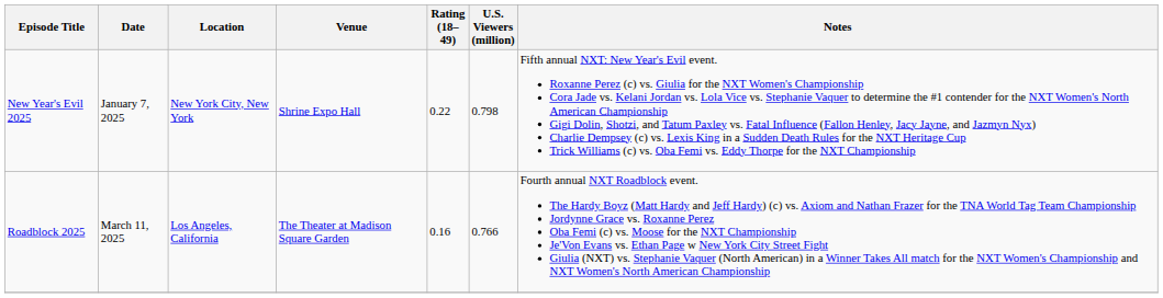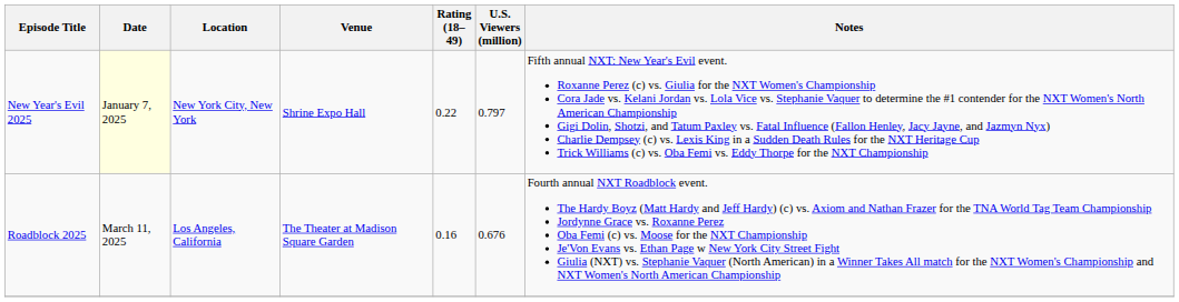 <table class="wikitable sortable" font-size="85%">
 <tr>
 <th>Episode Title</th>
 <th>Date</th>
 <th>Location</th>
 <th>Venue</th>
 <th>Rating<br>(18–49)</th>
 <th>U.S.<br>Viewers<br>(million)</th>
 <th>Notes</th>
 </tr>
 <tr>
 <td><a href='#'>New Year's Evil 2025</a></td>
-<td>January 7, 2025</td>
+<td style="background: lightyellow;">January 7, 2025</td>
 <td><a href='#'>New York City, New York</a></td>
 <td><a href='#'>Shrine Expo Hall</a></td>
 <td>0.22</td>
-<td>0.798</td>
+<td>0.797</td>
 <td>Fifth annual <a href='#'>NXT: New Year's Evil</a> event.<br><ul><li><a href='#'>Roxanne Perez</a> (c) vs. <a href='#'>Giulia</a> for the <a href='#'>NXT Women's Championship</a></li><li><a href='#'>Cora Jade</a> vs. <a href='#'>Kelani Jordan</a> vs. <a href='#'>Lola Vice</a> vs. <a href='#'>Stephanie Vaquer</a> to determine the #1 contender for the <a href='#'>NXT Women's North American Championship</a></li><li><a href='#'>Gigi Dolin</a>, <a href='#'>Shotzi</a>, and <a href='#'>Tatum Paxley</a> vs. <a href='#'>Fatal Influence</a> (<a href='#'>Fallon Henley</a>, <a href='#'>Jacy Jayne</a>, and <a href='#'>Jazmyn Nyx</a>)</li><li><a href='#'>Charlie Dempsey</a> (c) vs. <a href='#'>Lexis King</a> in a <a href='#'>Sudden Death Rules</a> for the <a href='#'>NXT Heritage Cup</a></li><li><a href='#'>Trick Williams</a> (c) vs. <a href='#'>Oba Femi</a> vs. <a href='#'>Eddy Thorpe</a> for the <a href='#'>NXT Championship</a></li></ul></td>
 </tr>
 <tr>
 <td><a href='#'>Roadblock 2025</a></td>
 <td>March 11, 2025</td>
 <td><a href='#'>Los Angeles, California</a></td>
 <td><a href='#'>The Theater at Madison Square Garden</a></td>
 <td>0.16</td>
-<td>0.766</td>
+<td>0.676</td>
 <td>Fourth annual <a href='#'>NXT Roadblock</a> event.<br><ul><li><a href='#'>The Hardy Boyz</a> (<a href='#'>Matt Hardy</a> and <a href='#'>Jeff Hardy</a>) (c) vs. <a href='#'>Axiom and Nathan Frazer</a> for the <a href='#'>TNA World Tag Team Championship</a></li><li><a href='#'>Jordynne Grace</a> vs. <a href='#'>Roxanne Perez</a></li><li><a href='#'>Oba Femi</a> (c) vs. <a href='#'>Moose</a> for the <a href='#'>NXT Championship</a></li><li><a href='#'>Je'Von Evans</a> vs. <a href='#'>Ethan Page</a> w <a href='#'>New York City Street Fight</a></li><li><a href='#'>Giulia</a> (NXT) vs. <a href='#'>Stephanie Vaquer</a> (North American) in a <a href='#'>Winner Takes All match</a> for the <a href='#'>NXT Women's Championship</a> and <a href='#'>NXT Women's North American Championship</a></li></ul></td>
 </tr>
 <tr>
 </tr>
 </table>
